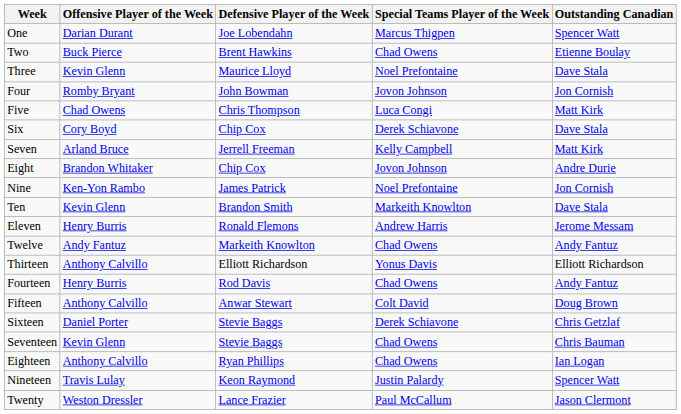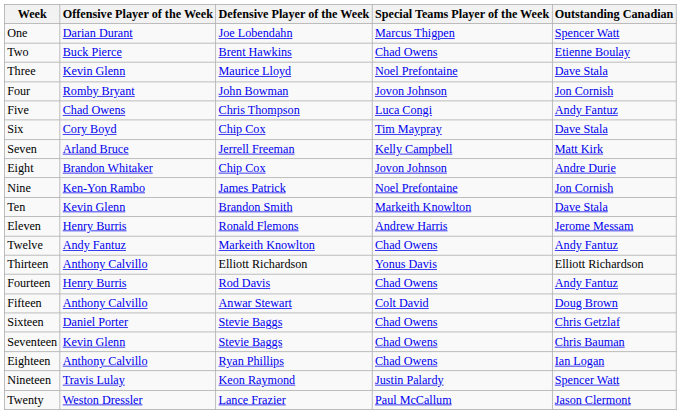 <table class="wikitable">
 <tr>
 <th>Week</th>
 <th>Offensive Player of the Week</th>
 <th>Defensive Player of the Week</th>
 <th>Special Teams Player of the Week</th>
 <th>Outstanding Canadian</th>
 </tr>
 <tr>
 <td>One</td>
 <td><a href='#'>Darian Durant</a></td>
 <td><a href='#'>Joe Lobendahn</a></td>
 <td><a href='#'>Marcus Thigpen</a></td>
 <td><a href='#'>Spencer Watt</a></td>
 </tr>
 <tr>
 <td>Two</td>
 <td><a href='#'>Buck Pierce</a></td>
 <td><a href='#'>Brent Hawkins</a></td>
 <td><a href='#'>Chad Owens</a></td>
 <td><a href='#'>Etienne Boulay</a></td>
 </tr>
 <tr>
 <td>Three</td>
 <td><a href='#'>Kevin Glenn</a></td>
 <td><a href='#'>Maurice Lloyd</a></td>
 <td><a href='#'>Noel Prefontaine</a></td>
 <td><a href='#'>Dave Stala</a></td>
 </tr>
 <tr>
 <td>Four</td>
 <td><a href='#'>Romby Bryant</a></td>
 <td><a href='#'>John Bowman</a></td>
 <td><a href='#'>Jovon Johnson</a></td>
 <td><a href='#'>Jon Cornish</a></td>
 </tr>
 <tr>
 <td>Five</td>
 <td><a href='#'>Chad Owens</a></td>
 <td><a href='#'>Chris Thompson</a></td>
 <td><a href='#'>Luca Congi</a></td>
-<td><a href='#'>Matt Kirk</a></td>
+<td><a href='#'>Andy Fantuz</a></td>
 </tr>
 <tr>
 <td>Six</td>
 <td><a href='#'>Cory Boyd</a></td>
 <td><a href='#'>Chip Cox</a></td>
-<td><a href='#'>Derek Schiavone</a></td>
+<td><a href='#'>Tim Maypray</a></td>
 <td><a href='#'>Dave Stala</a></td>
 </tr>
 <tr>
 <td>Seven</td>
 <td><a href='#'>Arland Bruce</a></td>
 <td><a href='#'>Jerrell Freeman</a></td>
 <td><a href='#'>Kelly Campbell</a></td>
 <td><a href='#'>Matt Kirk</a></td>
 </tr>
 <tr>
 <td>Eight</td>
 <td><a href='#'>Brandon Whitaker</a></td>
 <td><a href='#'>Chip Cox</a></td>
 <td><a href='#'>Jovon Johnson</a></td>
 <td><a href='#'>Andre Durie</a></td>
 </tr>
 <tr>
 <td>Nine</td>
 <td><a href='#'>Ken-Yon Rambo</a></td>
 <td><a href='#'>James Patrick</a></td>
 <td><a href='#'>Noel Prefontaine</a></td>
 <td><a href='#'>Jon Cornish</a></td>
 </tr>
 <tr>
 <td>Ten</td>
 <td><a href='#'>Kevin Glenn</a></td>
 <td><a href='#'>Brandon Smith</a></td>
 <td><a href='#'>Markeith Knowlton</a></td>
 <td><a href='#'>Dave Stala</a></td>
 </tr>
 <tr>
 <td>Eleven</td>
 <td><a href='#'>Henry Burris</a></td>
 <td><a href='#'>Ronald Flemons</a></td>
 <td><a href='#'>Andrew Harris</a></td>
 <td><a href='#'>Jerome Messam</a></td>
 </tr>
 <tr>
 <td>Twelve</td>
 <td><a href='#'>Andy Fantuz</a></td>
 <td><a href='#'>Markeith Knowlton</a></td>
 <td><a href='#'>Chad Owens</a></td>
 <td><a href='#'>Andy Fantuz</a></td>
 </tr>
 <tr>
 <td>Thirteen</td>
 <td><a href='#'>Anthony Calvillo</a></td>
 <td>Elliott Richardson</td>
 <td><a href='#'>Yonus Davis</a></td>
 <td>Elliott Richardson</td>
 </tr>
 <tr>
 <td>Fourteen</td>
 <td><a href='#'>Henry Burris</a></td>
 <td><a href='#'>Rod Davis</a></td>
 <td><a href='#'>Chad Owens</a></td>
 <td><a href='#'>Andy Fantuz</a></td>
 </tr>
 <tr>
 <td>Fifteen</td>
 <td><a href='#'>Anthony Calvillo</a></td>
 <td><a href='#'>Anwar Stewart</a></td>
 <td><a href='#'>Colt David</a></td>
 <td><a href='#'>Doug Brown</a></td>
 </tr>
 <tr>
 <td>Sixteen</td>
 <td><a href='#'>Daniel Porter</a></td>
 <td><a href='#'>Stevie Baggs</a></td>
-<td><a href='#'>Derek Schiavone</a></td>
+<td><a href='#'>Chad Owens</a></td>
 <td><a href='#'>Chris Getzlaf</a></td>
 </tr>
 <tr>
 <td>Seventeen</td>
 <td><a href='#'>Kevin Glenn</a></td>
 <td><a href='#'>Stevie Baggs</a></td>
 <td><a href='#'>Chad Owens</a></td>
 <td><a href='#'>Chris Bauman</a></td>
 </tr>
 <tr>
 <td>Eighteen</td>
 <td><a href='#'>Anthony Calvillo</a></td>
 <td><a href='#'>Ryan Phillips</a></td>
 <td><a href='#'>Chad Owens</a></td>
 <td><a href='#'>Ian Logan</a></td>
 </tr>
 <tr>
 <td>Nineteen</td>
 <td><a href='#'>Travis Lulay</a></td>
 <td><a href='#'>Keon Raymond</a></td>
 <td><a href='#'>Justin Palardy</a></td>
 <td><a href='#'>Spencer Watt</a></td>
 </tr>
 <tr>
 <td>Twenty</td>
 <td><a href='#'>Weston Dressler</a></td>
 <td><a href='#'>Lance Frazier</a></td>
 <td><a href='#'>Paul McCallum</a></td>
 <td><a href='#'>Jason Clermont</a></td>
 </tr>
 </table>
